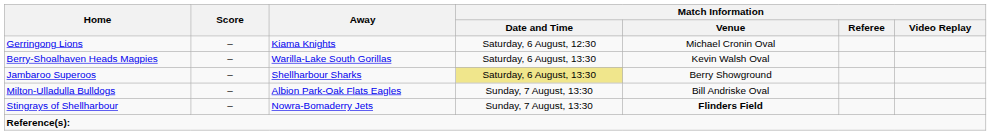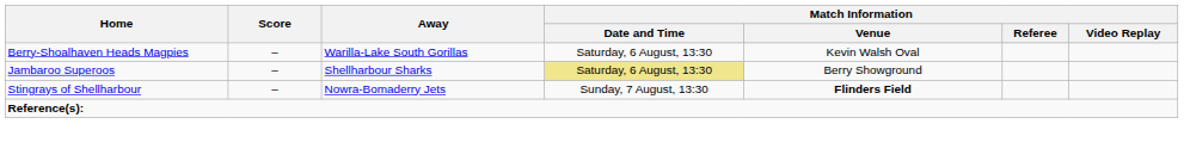 <table class="wikitable" width="100% text-align:center;">
 <tr>
 <th rowspan="2" width="19%">Home</th>
 <th rowspan="2" width="8%">Score</th>
 <th rowspan="2" width="19%">Away</th>
 <th colspan="4">Match Information</th>
 </tr>
 <tr bgcolor="#CCCCCC">
 <th width="17%">Date and Time</th>
 <th width="22%">Venue</th>
 <th>Referee</th>
 <th>Video Replay</th>
-</tr>
-<tr>
-<td> <a href='#'>Gerringong Lions</a></td>
-<td style="text-align:center;">–</td>
-<td> <a href='#'>Kiama Knights</a></td>
-<td style="text-align:center;">Saturday, 6 August, 12:30</td>
-<td style="text-align:center;">Michael Cronin Oval</td>
-<td style="text-align:center;"></td>
-<td style="text-align:center;"></td>
 </tr>
 <tr>
 <td> <a href='#'>Berry-Shoalhaven Heads Magpies</a></td>
 <td style="text-align:center;">–</td>
 <td> <a href='#'>Warilla-Lake South Gorillas</a></td>
 <td style="text-align:center;">Saturday, 6 August, 13:30</td>
 <td style="text-align:center;">Kevin Walsh Oval</td>
 <td style="text-align:center;"></td>
 <td style="text-align:center;"></td>
 </tr>
 <tr>
 <td> <a href='#'>Jambaroo Superoos</a></td>
 <td style="text-align:center;">–</td>
 <td> <a href='#'>Shellharbour Sharks</a></td>
 <td style="background: khaki; text-align:center;">Saturday, 6 August, 13:30</td>
 <td style="text-align:center;">Berry Showground</td>
 <td style="text-align:center;"></td>
 <td style="text-align:center;"></td>
 </tr>
 <tr>
-<td> <a href='#'>Milton-Ulladulla Bulldogs</a></td>
-<td style="text-align:center;">–</td>
-<td> <a href='#'>Albion Park-Oak Flats Eagles</a></td>
-<td style="text-align:center;">Sunday, 7 August, 13:30</td>
-<td style="text-align:center;">Bill Andriske Oval</td>
-<td style="text-align:center;"></td>
-<td style="text-align:center;"></td>
-</tr>
-<tr>
 <td> <a href='#'>Stingrays of Shellharbour</a></td>
 <td style="text-align:center;">–</td>
 <td> <a href='#'>Nowra-Bomaderry Jets</a></td>
 <td style="text-align:center;">Sunday, 7 August, 13:30</td>
 <td style="text-align:center;"><strong>Flinders Field</strong></td>
 <td style="text-align:center;"></td>
 <td style="text-align:center;"></td>
 </tr>
 <tr>
 <td colspan="7"><strong>Reference(s):</strong></td>
 </tr>
 </table>
